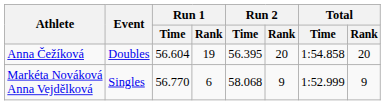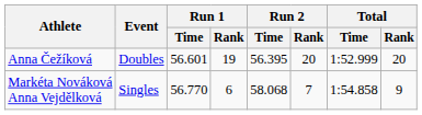 <table class="wikitable" style="font-size:90%">
 <tr>
 <th rowspan="2">Athlete</th>
 <th rowspan="2">Event</th>
 <th colspan="2">Run 1</th>
 <th colspan="2">Run 2</th>
 <th colspan="2">Total</th>
 </tr>
 <tr style="font-size:95%">
 <th>Time</th>
 <th>Rank</th>
 <th>Time</th>
 <th>Rank</th>
 <th>Time</th>
 <th>Rank</th>
 </tr>
 <tr align=center>
 <td align=left><a href='#'>Anna Čežíková</a></td>
 <td align=left><a href='#'>Doubles</a></td>
-<td>56.604</td>
+<td>56.601</td>
 <td>19</td>
 <td>56.395</td>
 <td>20</td>
-<td>1:54.858</td>
+<td>1:52.999</td>
 <td>20</td>
 </tr>
 <tr align=center>
 <td align=left><a href='#'>Markéta Nováková</a><br><a href='#'>Anna Vejdělková</a></td>
 <td align=left><a href='#'>Singles</a></td>
 <td>56.770</td>
 <td>6</td>
 <td>58.068</td>
-<td>9</td>
-<td>1:52.999</td>
+<td>7</td>
+<td>1:54.858</td>
 <td>9</td>
 </tr>
 </table>
